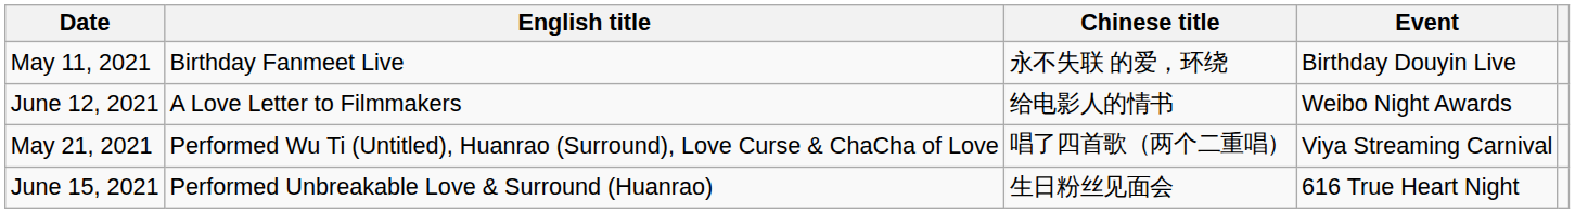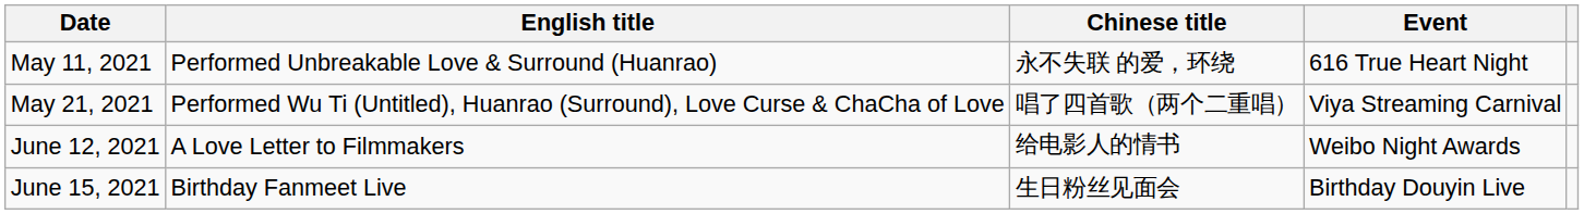 <table class="wikitable plainrowheaders">
 <tr>
 <th>Date</th>
 <th>English title</th>
 <th>Chinese title</th>
 <th>Event</th>
 <th></th>
 </tr>
 <tr>
 <td>May 11, 2021</td>
-<td>Birthday Fanmeet Live</td>
+<td>Performed Unbreakable Love & Surround (Huanrao)</td>
 <td>永不失联 的爱，环绕</td>
-<td>Birthday Douyin Live</td>
+<td>616 True Heart Night</td>
+<td></td>
+</tr>
+<tr>
+<td>May 21, 2021</td>
+<td>Performed Wu Ti (Untitled), Huanrao (Surround), Love Curse & ChaCha of Love</td>
+<td>唱了四首歌（两个二重唱）</td>
+<td>Viya Streaming Carnival</td>
 <td></td>
 </tr>
 <tr>
 <td>June 12, 2021</td>
 <td>A Love Letter to Filmmakers</td>
 <td>给电影人的情书</td>
 <td>Weibo Night Awards</td>
 <td></td>
 </tr>
 <tr>
-<td>May 21, 2021</td>
-<td>Performed Wu Ti (Untitled), Huanrao (Surround), Love Curse & ChaCha of Love</td>
-<td>唱了四首歌（两个二重唱）</td>
-<td>Viya Streaming Carnival</td>
-<td></td>
-</tr>
-<tr>
 <td>June 15, 2021</td>
-<td>Performed Unbreakable Love & Surround (Huanrao)</td>
+<td>Birthday Fanmeet Live</td>
 <td>生日粉丝见面会</td>
-<td>616 True Heart Night</td>
+<td>Birthday Douyin Live</td>
 <td></td>
 </tr>
 </table>
